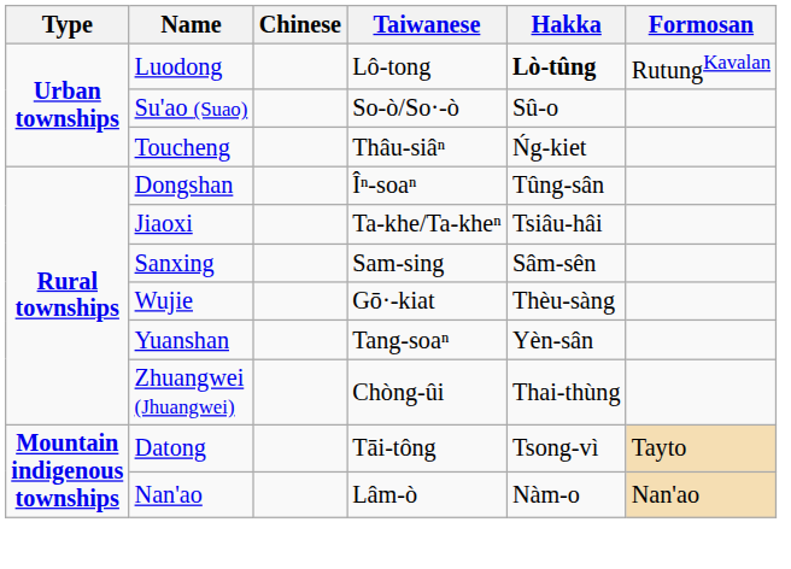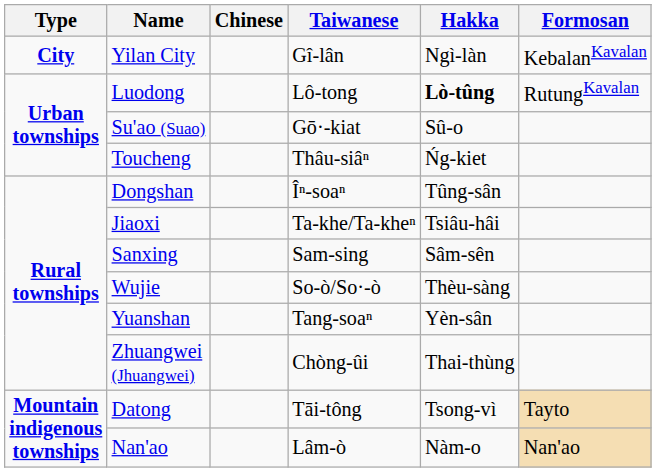 <table class=wikitable>
 <tr>
 <th>Type</th>
 <th>Name</th>
 <th>Chinese</th>
 <th><a href='#'>Taiwanese</a></th>
 <th><a href='#'>Hakka</a></th>
 <th><a href='#'>Formosan</a></th>
+</tr>
+<tr>
+<td align=center><strong><a href='#'>City</a></strong></td>
+<td><a href='#'>Yilan City</a></td>
+<td></td>
+<td>Gî-lân</td>
+<td>Ngì-làn</td>
+<td>Kebalan<sup><a href='#'>Kavalan</a></sup></td>
 </tr>
 <tr>
 <td rowspan=3 align=center><strong><a href='#'>Urban<br>townships</a></strong></td>
 <td><a href='#'>Luodong</a></td>
 <td></td>
 <td>Lô-tong</td>
 <td><strong>Lò-tûng</strong></td>
 <td>Rutung<sup><a href='#'>Kavalan</a></sup></td>
 </tr>
 <tr>
 <td><a href='#'>Su'ao <small>(Suao)</small></a></td>
 <td></td>
-<td>So-ò/So·-ò</td>
+<td>Gō·-kiat</td>
 <td>Sû-o</td>
 <td></td>
 </tr>
 <tr>
 <td><a href='#'>Toucheng</a></td>
 <td></td>
 <td>Thâu-siâⁿ</td>
 <td>Ńg-kiet</td>
 <td></td>
 </tr>
 <tr>
 <td rowspan=6 align=center><strong><a href='#'>Rural<br>townships</a></strong></td>
 <td><a href='#'>Dongshan</a></td>
 <td></td>
 <td>Îⁿ-soaⁿ</td>
 <td>Tûng-sân</td>
 <td></td>
 </tr>
 <tr>
 <td><a href='#'>Jiaoxi</a></td>
 <td></td>
 <td>Ta-khe/Ta-kheⁿ</td>
 <td>Tsiâu-hâi</td>
 <td></td>
 </tr>
 <tr>
 <td><a href='#'>Sanxing</a></td>
 <td></td>
 <td>Sam-sing</td>
 <td>Sâm-sên</td>
 <td></td>
 </tr>
 <tr>
 <td><a href='#'>Wujie</a></td>
 <td></td>
-<td>Gō·-kiat</td>
+<td>So-ò/So·-ò</td>
 <td>Thèu-sàng</td>
 <td></td>
 </tr>
 <tr>
 <td><a href='#'>Yuanshan</a></td>
 <td></td>
 <td>Tang-soaⁿ</td>
 <td>Yèn-sân</td>
 <td></td>
 </tr>
 <tr>
 <td><a href='#'>Zhuangwei<br><small>(Jhuangwei)</small></a></td>
 <td></td>
 <td>Chòng-ûi</td>
 <td>Thai-thùng</td>
 <td></td>
 </tr>
 <tr>
 <td rowspan=2 align=center><strong><a href='#'>Mountain<br>indigenous<br>townships</a></strong></td>
 <td><a href='#'>Datong</a></td>
 <td></td>
 <td>Tāi-tông</td>
 <td>Tsong-vì</td>
 <td bgcolor=wheat>Tayto </td>
 </tr>
 <tr>
 <td><a href='#'>Nan'ao</a></td>
 <td></td>
 <td>Lâm-ò</td>
 <td>Nàm-o</td>
 <td bgcolor=wheat>Nan'ao </td>
 </tr>
 </table>
